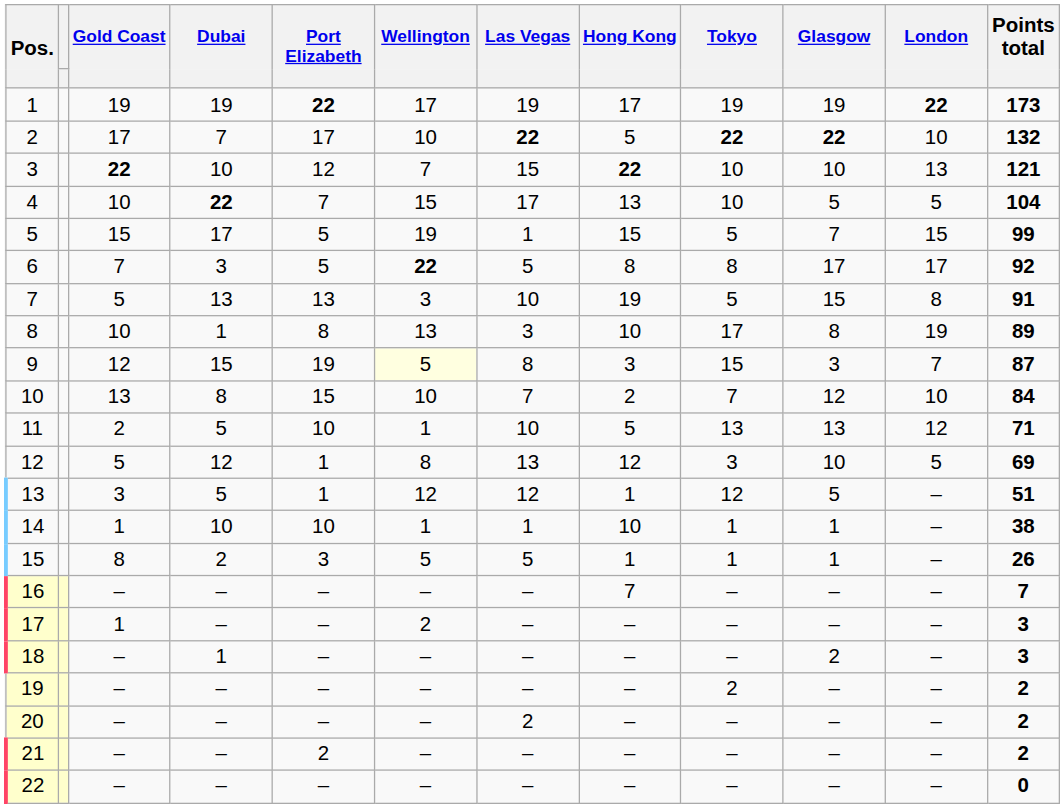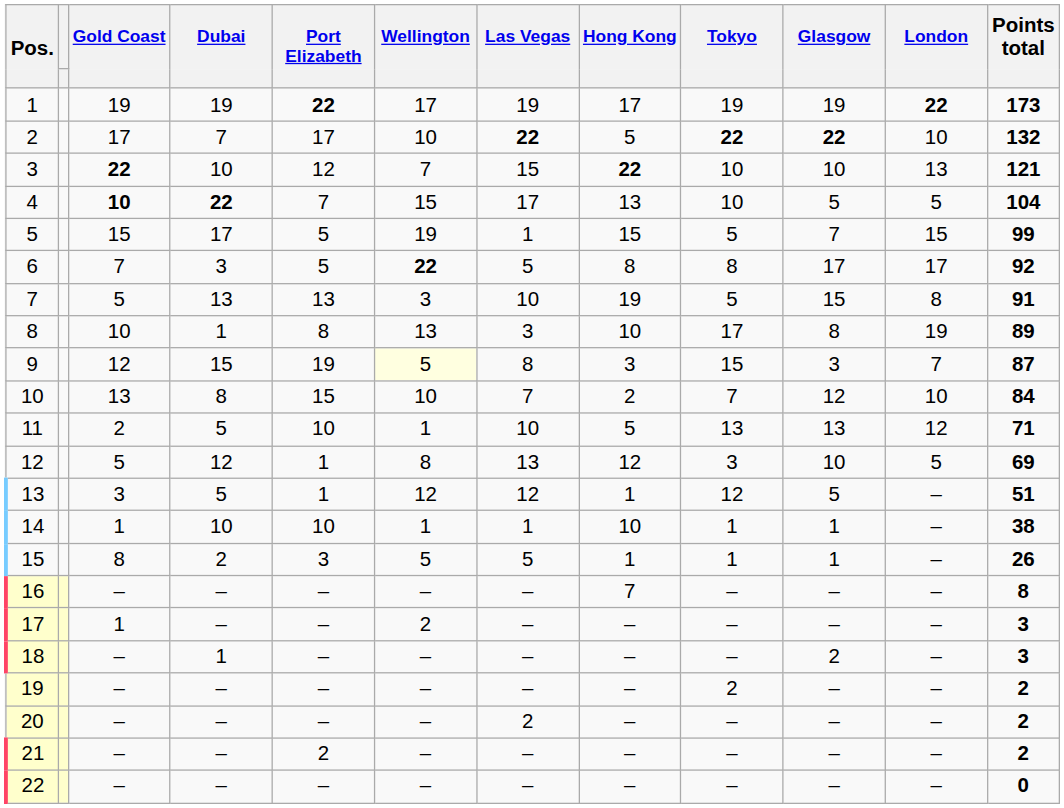 <table class="wikitable sortable" style="text-align:center;">
 <tr>
 <th style="border-bottom:1px solid transparent;"><br>Pos.</th>
 <th></th>
 <th style="vertical-align:top;width:5.5em;border-bottom:1px solid transparent;padding:2px;font-size:85%;"><br><a href='#'>Gold Coast</a></th>
 <th style="vertical-align:top;width:5.5em;border-bottom:1px solid transparent;padding:2px;font-size:85%;"><br><a href='#'>Dubai</a></th>
 <th style="vertical-align:top;width:5.5em;border-bottom:1px solid transparent;padding:2px;font-size:85%;"><br><a href='#'>Port Elizabeth</a></th>
 <th style="vertical-align:top;width:5.5em;border-bottom:1px solid transparent;padding:2px;font-size:85%;"><br><a href='#'>Wellington</a></th>
 <th style="vertical-align:top;width:5.5em;border-bottom:1px solid transparent;padding:2px;font-size:85%;"><br><a href='#'>Las Vegas</a></th>
 <th style="vertical-align:top;width:5.5em;border-bottom:1px solid transparent;padding:2px;font-size:85%;"><br><a href='#'>Hong Kong</a></th>
 <th style="vertical-align:top;width:5.5em;border-bottom:1px solid transparent;padding:2px;font-size:85%;"><br><a href='#'>Tokyo</a></th>
 <th style="vertical-align:top;width:5.5em;border-bottom:1px solid transparent;padding:2px;font-size:85%;"><br><a href='#'>Glasgow</a></th>
 <th style="vertical-align:top;width:5.5em;border-bottom:1px solid transparent;padding:2px;font-size:85%;"><br><a href='#'>London</a></th>
 <th style="border-bottom:1px solid transparent;">Points<br>total</th>
 </tr>
 <tr style="line-height:8px;">
 <th style="border-top:1px solid transparent;"> </th>
 <th style="border-top:1px solid transparent;"></th>
 <th data-sort-type="number" style="border-top:1px solid transparent;"></th>
 <th data-sort-type="number" style="border-top:1px solid transparent;"></th>
 <th data-sort-type="number" style="border-top:1px solid transparent;"></th>
 <th data-sort-type="number" style="border-top:1px solid transparent;"></th>
 <th data-sort-type="number" style="border-top:1px solid transparent;"></th>
 <th data-sort-type="number" style="border-top:1px solid transparent;"></th>
 <th data-sort-type="number" style="border-top:1px solid transparent;"></th>
 <th data-sort-type="number" style="border-top:1px solid transparent;"></th>
 <th data-sort-type="number" style="border-top:1px solid transparent;"></th>
 <th data-sort-type="number" style="border-top:1px solid transparent;"> </th>
 </tr>
 <tr>
 <td>1</td>
 <td align=left></td>
 <td>19</td>
 <td>19</td>
 <td><strong>22</strong></td>
 <td>17</td>
 <td>19</td>
 <td>17</td>
 <td>19</td>
 <td>19</td>
 <td><strong>22</strong></td>
 <td><strong>173</strong></td>
 </tr>
 <tr>
 <td>2</td>
 <td align=left></td>
 <td>17</td>
 <td>7</td>
 <td>17</td>
 <td>10</td>
 <td><strong>22</strong></td>
 <td>5</td>
 <td><strong>22</strong></td>
 <td><strong>22</strong></td>
 <td>10</td>
 <td><strong>132</strong></td>
 </tr>
 <tr>
 <td>3</td>
 <td align=left></td>
 <td><strong>22</strong></td>
 <td>10</td>
 <td>12</td>
 <td>7</td>
 <td>15</td>
 <td><strong>22</strong></td>
 <td>10</td>
 <td>10</td>
 <td>13</td>
 <td><strong>121</strong></td>
 </tr>
 <tr>
 <td>4</td>
 <td align=left></td>
-<td>10</td>
+<td><strong>10</strong></td>
 <td><strong>22</strong></td>
 <td>7</td>
 <td>15</td>
 <td>17</td>
 <td>13</td>
 <td>10</td>
 <td>5</td>
 <td>5</td>
 <td><strong>104</strong></td>
 </tr>
 <tr>
 <td>5</td>
 <td align=left></td>
 <td>15</td>
 <td>17</td>
 <td>5</td>
 <td>19</td>
 <td>1</td>
 <td>15</td>
 <td>5</td>
 <td>7</td>
 <td>15</td>
 <td><strong>99</strong></td>
 </tr>
 <tr>
 <td>6</td>
 <td align=left></td>
 <td>7</td>
 <td>3</td>
 <td>5</td>
 <td><strong>22</strong></td>
 <td>5</td>
 <td>8</td>
 <td>8</td>
 <td>17</td>
 <td>17</td>
 <td><strong>92</strong></td>
 </tr>
 <tr>
 <td>7</td>
 <td align=left></td>
 <td>5</td>
 <td>13</td>
 <td>13</td>
 <td>3</td>
 <td>10</td>
 <td>19</td>
 <td>5</td>
 <td>15</td>
 <td>8</td>
 <td><strong>91</strong></td>
 </tr>
 <tr>
 <td>8</td>
 <td align=left></td>
 <td>10</td>
 <td>1</td>
 <td>8</td>
 <td>13</td>
 <td>3</td>
 <td>10</td>
 <td>17</td>
 <td>8</td>
 <td>19</td>
 <td><strong>89</strong></td>
 </tr>
 <tr>
 <td>9</td>
 <td align=left></td>
 <td>12</td>
 <td>15</td>
 <td>19</td>
 <td style="background: lightyellow;">5</td>
 <td>8</td>
 <td>3</td>
 <td>15</td>
 <td>3</td>
 <td>7</td>
 <td><strong>87</strong></td>
 </tr>
 <tr>
 <td>10</td>
 <td align=left></td>
 <td>13</td>
 <td>8</td>
 <td>15</td>
 <td>10</td>
 <td>7</td>
 <td>2</td>
 <td>7</td>
 <td>12</td>
 <td>10</td>
 <td><strong>84</strong></td>
 </tr>
 <tr>
 <td>11</td>
 <td align=left></td>
 <td>2</td>
 <td>5</td>
 <td>10</td>
 <td>1</td>
 <td>10</td>
 <td>5</td>
 <td>13</td>
 <td>13</td>
 <td>12</td>
 <td><strong>71</strong></td>
 </tr>
 <tr>
 <td>12</td>
 <td align=left></td>
 <td>5</td>
 <td>12</td>
 <td>1</td>
 <td>8</td>
 <td>13</td>
 <td>12</td>
 <td>3</td>
 <td>10</td>
 <td>5</td>
 <td><strong>69</strong></td>
 </tr>
 <tr>
 <td style="border-left:3px solid #7cf;">13</td>
 <td align=left></td>
 <td>3</td>
 <td>5</td>
 <td>1</td>
 <td>12</td>
 <td>12</td>
 <td>1</td>
 <td>12</td>
 <td>5</td>
 <td>–</td>
 <td><strong>51</strong></td>
 </tr>
 <tr>
 <td style="border-left:3px solid #7cf;">14</td>
 <td align=left></td>
 <td>1</td>
 <td>10</td>
 <td>10</td>
 <td>1</td>
 <td>1</td>
 <td>10</td>
 <td>1</td>
 <td>1</td>
 <td>–</td>
 <td><strong>38</strong></td>
 </tr>
 <tr>
 <td style="border-left:3px solid #7cf;">15</td>
 <td align=left></td>
 <td>8</td>
 <td>2</td>
 <td>3</td>
 <td>5</td>
 <td>5</td>
 <td>1</td>
 <td>1</td>
 <td>1</td>
 <td>–</td>
 <td><strong>26</strong></td>
 </tr>
 <tr>
 <td style="border-left:3px solid #f46;background:#ffc;">16</td>
 <td bgcolor=#ffc align=left></td>
 <td>–</td>
 <td>–</td>
 <td>–</td>
 <td>–</td>
 <td>–</td>
 <td>7</td>
 <td>–</td>
 <td>–</td>
 <td>–</td>
-<td><strong>7</strong></td>
+<td><strong>8</strong></td>
 </tr>
 <tr>
 <td style="border-left:3px solid #f46;background:#ffc;">17</td>
 <td bgcolor=#ffc align=left></td>
 <td>1</td>
 <td>–</td>
 <td>–</td>
 <td>2</td>
 <td>–</td>
 <td>–</td>
 <td>–</td>
 <td>–</td>
 <td>–</td>
 <td><strong>3</strong></td>
 </tr>
 <tr>
 <td style="border-left:3px solid #f46;background:#ffc;">18</td>
 <td bgcolor=#ffc align=left></td>
 <td>–</td>
 <td>1</td>
 <td>–</td>
 <td>–</td>
 <td>–</td>
 <td>–</td>
 <td>–</td>
 <td>2</td>
 <td>–</td>
 <td><strong>3</strong></td>
 </tr>
 <tr>
 <td bgcolor=#ffc>19</td>
 <td bgcolor=#ffc align=left></td>
 <td>–</td>
 <td>–</td>
 <td>–</td>
 <td>–</td>
 <td>–</td>
 <td>–</td>
 <td>2</td>
 <td>–</td>
 <td>–</td>
 <td><strong>2</strong></td>
 </tr>
 <tr>
 <td bgcolor=#ffc>20</td>
 <td bgcolor=#ffc align=left></td>
 <td>–</td>
 <td>–</td>
 <td>–</td>
 <td>–</td>
 <td>2</td>
 <td>–</td>
 <td>–</td>
 <td>–</td>
 <td>–</td>
 <td><strong>2</strong></td>
 </tr>
 <tr>
 <td style="border-left:3px solid #f46;background:#ffc;">21</td>
 <td bgcolor=#ffc align=left></td>
 <td>–</td>
 <td>–</td>
 <td>2</td>
 <td>–</td>
 <td>–</td>
 <td>–</td>
 <td>–</td>
 <td>–</td>
 <td>–</td>
 <td><strong>2</strong></td>
 </tr>
 <tr>
 <td style="border-left:3px solid #f46;background:#ffc;">22</td>
 <td bgcolor=#ffc align=left></td>
 <td>–</td>
 <td>–</td>
 <td>–</td>
 <td>–</td>
 <td>–</td>
 <td>–</td>
 <td>–</td>
 <td>–</td>
 <td>–</td>
 <td><strong>0</strong></td>
 </tr>
 </table>
